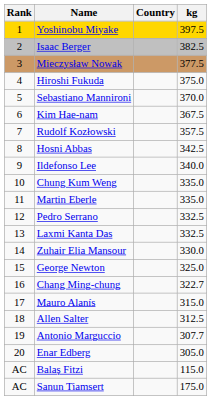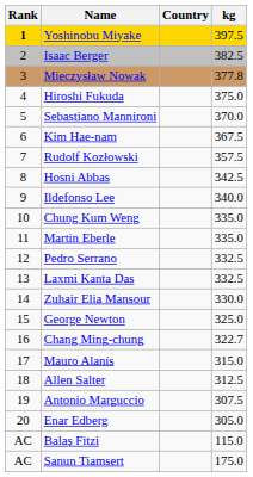 <table class="wikitable sortable" style="text-align:center">
 <tr>
 <th>Rank</th>
 <th>Name</th>
 <th>Country</th>
 <th>kg</th>
 </tr>
 <tr bgcolor=gold>
-<td>1</td>
+<td><strong>1</strong></td>
 <td align="left"><a href='#'>Yoshinobu Miyake</a></td>
 <td align="left"></td>
 <td>397.5</td>
 </tr>
 <tr bgcolor=silver>
 <td>2</td>
 <td align="left"><a href='#'>Isaac Berger</a></td>
 <td align="left"></td>
 <td>382.5</td>
 </tr>
 <tr bgcolor=#CC9966>
 <td>3</td>
 <td align="left"><a href='#'>Mieczysław Nowak</a></td>
 <td align="left"></td>
-<td>377.5</td>
+<td>377.8</td>
 </tr>
 <tr>
 <td>4</td>
 <td align="left"><a href='#'>Hiroshi Fukuda</a></td>
 <td align="left"></td>
 <td>375.0</td>
 </tr>
 <tr>
 <td>5</td>
 <td align="left"><a href='#'>Sebastiano Mannironi</a></td>
 <td align="left"></td>
 <td>370.0</td>
 </tr>
 <tr>
 <td>6</td>
 <td align="left"><a href='#'>Kim Hae-nam</a></td>
 <td align="left"></td>
 <td>367.5</td>
 </tr>
 <tr>
 <td>7</td>
 <td align="left"><a href='#'>Rudolf Kozłowski</a></td>
 <td align="left"></td>
 <td>357.5</td>
 </tr>
 <tr>
 <td>8</td>
 <td align="left"><a href='#'>Hosni Abbas</a></td>
 <td align="left"></td>
 <td>342.5</td>
 </tr>
 <tr>
 <td>9</td>
 <td align="left"><a href='#'>Ildefonso Lee</a></td>
 <td align="left"></td>
 <td>340.0</td>
 </tr>
 <tr>
 <td>10</td>
 <td align="left"><a href='#'>Chung Kum Weng</a></td>
 <td align="left"></td>
 <td>335.0</td>
 </tr>
 <tr>
 <td>11</td>
 <td align="left"><a href='#'>Martin Eberle</a></td>
 <td align="left"></td>
 <td>335.0</td>
 </tr>
 <tr>
 <td>12</td>
 <td align="left"><a href='#'>Pedro Serrano</a></td>
 <td align="left"></td>
 <td>332.5</td>
 </tr>
 <tr>
 <td>13</td>
 <td align="left"><a href='#'>Laxmi Kanta Das</a></td>
 <td align="left"></td>
 <td>332.5</td>
 </tr>
 <tr>
 <td>14</td>
 <td align="left"><a href='#'>Zuhair Elia Mansour</a></td>
 <td align="left"></td>
 <td>330.0</td>
 </tr>
 <tr>
 <td>15</td>
 <td align="left"><a href='#'>George Newton</a></td>
 <td align="left"></td>
 <td>325.0</td>
 </tr>
 <tr>
 <td>16</td>
 <td align="left"><a href='#'>Chang Ming-chung</a></td>
 <td align="left"></td>
 <td>322.7</td>
 </tr>
 <tr>
 <td>17</td>
 <td align="left"><a href='#'>Mauro Alanís</a></td>
 <td align="left"></td>
 <td>315.0</td>
 </tr>
 <tr>
 <td>18</td>
 <td align="left"><a href='#'>Allen Salter</a></td>
 <td align="left"></td>
 <td>312.5</td>
 </tr>
 <tr>
 <td>19</td>
 <td align="left"><a href='#'>Antonio Marguccio</a></td>
 <td align="left"></td>
-<td>307.7</td>
+<td>307.5</td>
 </tr>
 <tr>
 <td>20</td>
 <td align="left"><a href='#'>Enar Edberg</a></td>
 <td align="left"></td>
 <td>305.0</td>
 </tr>
 <tr>
 <td>AC</td>
 <td align="left"><a href='#'>Balaş Fitzi</a></td>
 <td align="left"></td>
 <td>115.0</td>
 </tr>
 <tr>
 <td>AC</td>
 <td align="left"><a href='#'>Sanun Tiamsert</a></td>
 <td align="left"></td>
 <td>175.0</td>
 </tr>
 </table>
